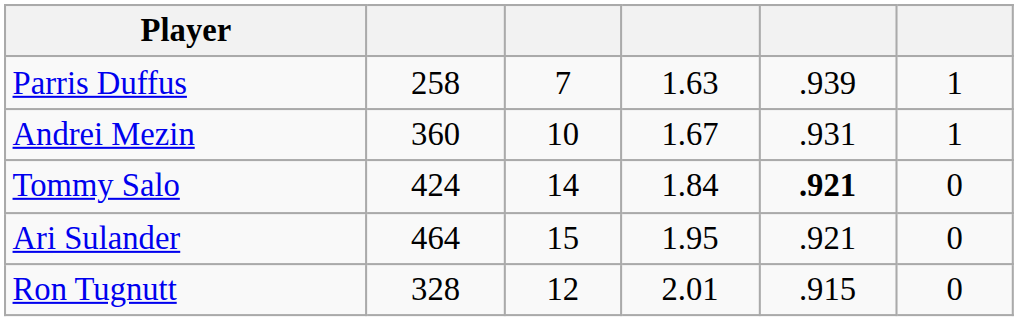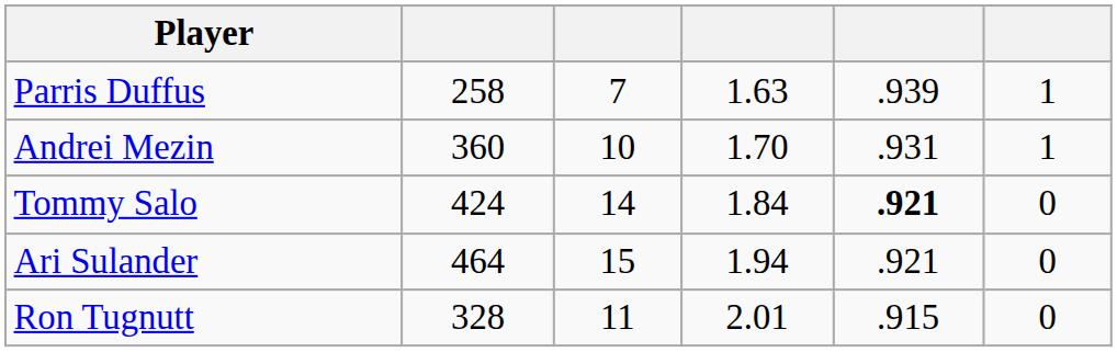 <table class="wikitable sortable" style="text-align:center;">
 <tr>
 <th style="width:170px;">Player</th>
 <th style="width:60px;"></th>
 <th style="width:50px;"></th>
 <th style="width:60px;"></th>
 <th style="width:60px;"></th>
 <th style="width:50px;"></th>
 </tr>
 <tr>
 <td style="text-align:left;"> <a href='#'>Parris Duffus</a></td>
 <td>258</td>
 <td>7</td>
 <td>1.63</td>
 <td>.939</td>
 <td>1</td>
 </tr>
 <tr>
 <td style="text-align:left;"> <a href='#'>Andrei Mezin</a></td>
 <td>360</td>
 <td>10</td>
-<td>1.67</td>
+<td>1.70</td>
 <td>.931</td>
 <td>1</td>
 </tr>
 <tr>
 <td style="text-align:left;"> <a href='#'>Tommy Salo</a></td>
 <td>424</td>
 <td>14</td>
 <td>1.84</td>
 <td><strong>.921</strong></td>
 <td>0</td>
 </tr>
 <tr>
 <td style="text-align:left;"> <a href='#'>Ari Sulander</a></td>
 <td>464</td>
 <td>15</td>
-<td>1.95</td>
+<td>1.94</td>
 <td>.921</td>
 <td>0</td>
 </tr>
 <tr>
 <td style="text-align:left;"> <a href='#'>Ron Tugnutt</a></td>
 <td>328</td>
-<td>12</td>
+<td>11</td>
 <td>2.01</td>
 <td>.915</td>
 <td>0</td>
 </tr>
 </table>
